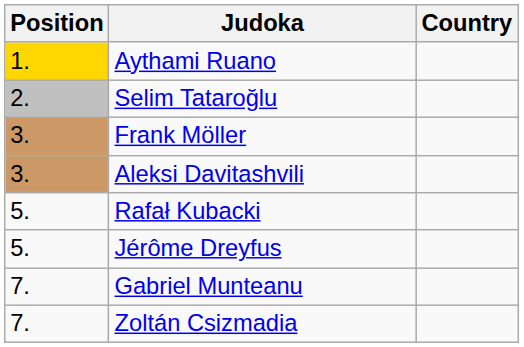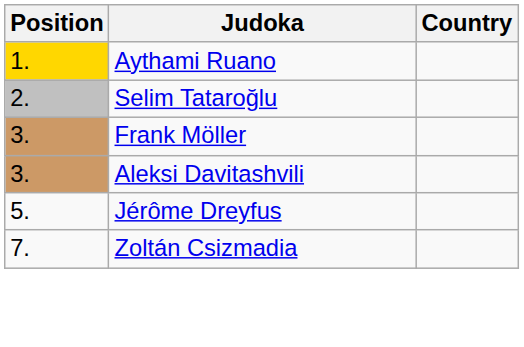 <table class=wikitable>
 <tr>
 <th width=10>Position</th>
 <th width=200>Judoka</th>
 <th width=10>Country</th>
 </tr>
 <tr>
 <td bgcolor=gold>1.</td>
 <td><a href='#'>Aythami Ruano</a></td>
 <td></td>
 </tr>
 <tr>
 <td bgcolor="silver">2.</td>
 <td><a href='#'>Selim Tataroğlu</a></td>
 <td></td>
 </tr>
 <tr>
 <td bgcolor="CC9966">3.</td>
 <td><a href='#'>Frank Möller</a></td>
 <td></td>
 </tr>
 <tr>
 <td bgcolor="CC9966">3.</td>
 <td><a href='#'>Aleksi Davitashvili</a></td>
 <td></td>
 </tr>
 <tr>
 <td>5.</td>
-<td><a href='#'>Rafał Kubacki</a></td>
-<td></td>
-</tr>
-<tr>
-<td>5.</td>
 <td><a href='#'>Jérôme Dreyfus</a></td>
-<td></td>
-</tr>
-<tr>
-<td>7.</td>
-<td><a href='#'>Gabriel Munteanu</a></td>
 <td></td>
 </tr>
 <tr>
 <td>7.</td>
 <td><a href='#'>Zoltán Csizmadia</a></td>
 <td></td>
 </tr>
 </table>
